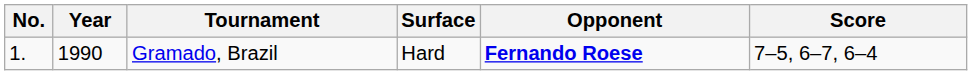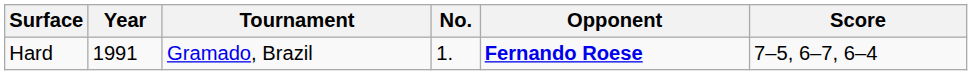 <table class="sortable wikitable" style=font-size:97%>
 <tr>
-<th width=30>No.</th>
+<th width=50>Surface</th>
 <th width=50>Year</th>
 <th width=200>Tournament</th>
-<th width=50>Surface</th>
+<th width=30>No.</th>
 <th width=200>Opponent</th>
 <th width=160>Score</th>
 </tr>
 <tr>
+<td>Hard</td>
+<td>1991</td>
+<td><a href='#'>Gramado</a>, Brazil</td>
 <td>1.</td>
-<td>1990</td>
-<td><a href='#'>Gramado</a>, Brazil</td>
-<td>Hard</td>
 <td><strong> <a href='#'>Fernando Roese</a></strong></td>
 <td>7–5, 6–7, 6–4</td>
 </tr>
 </table>
